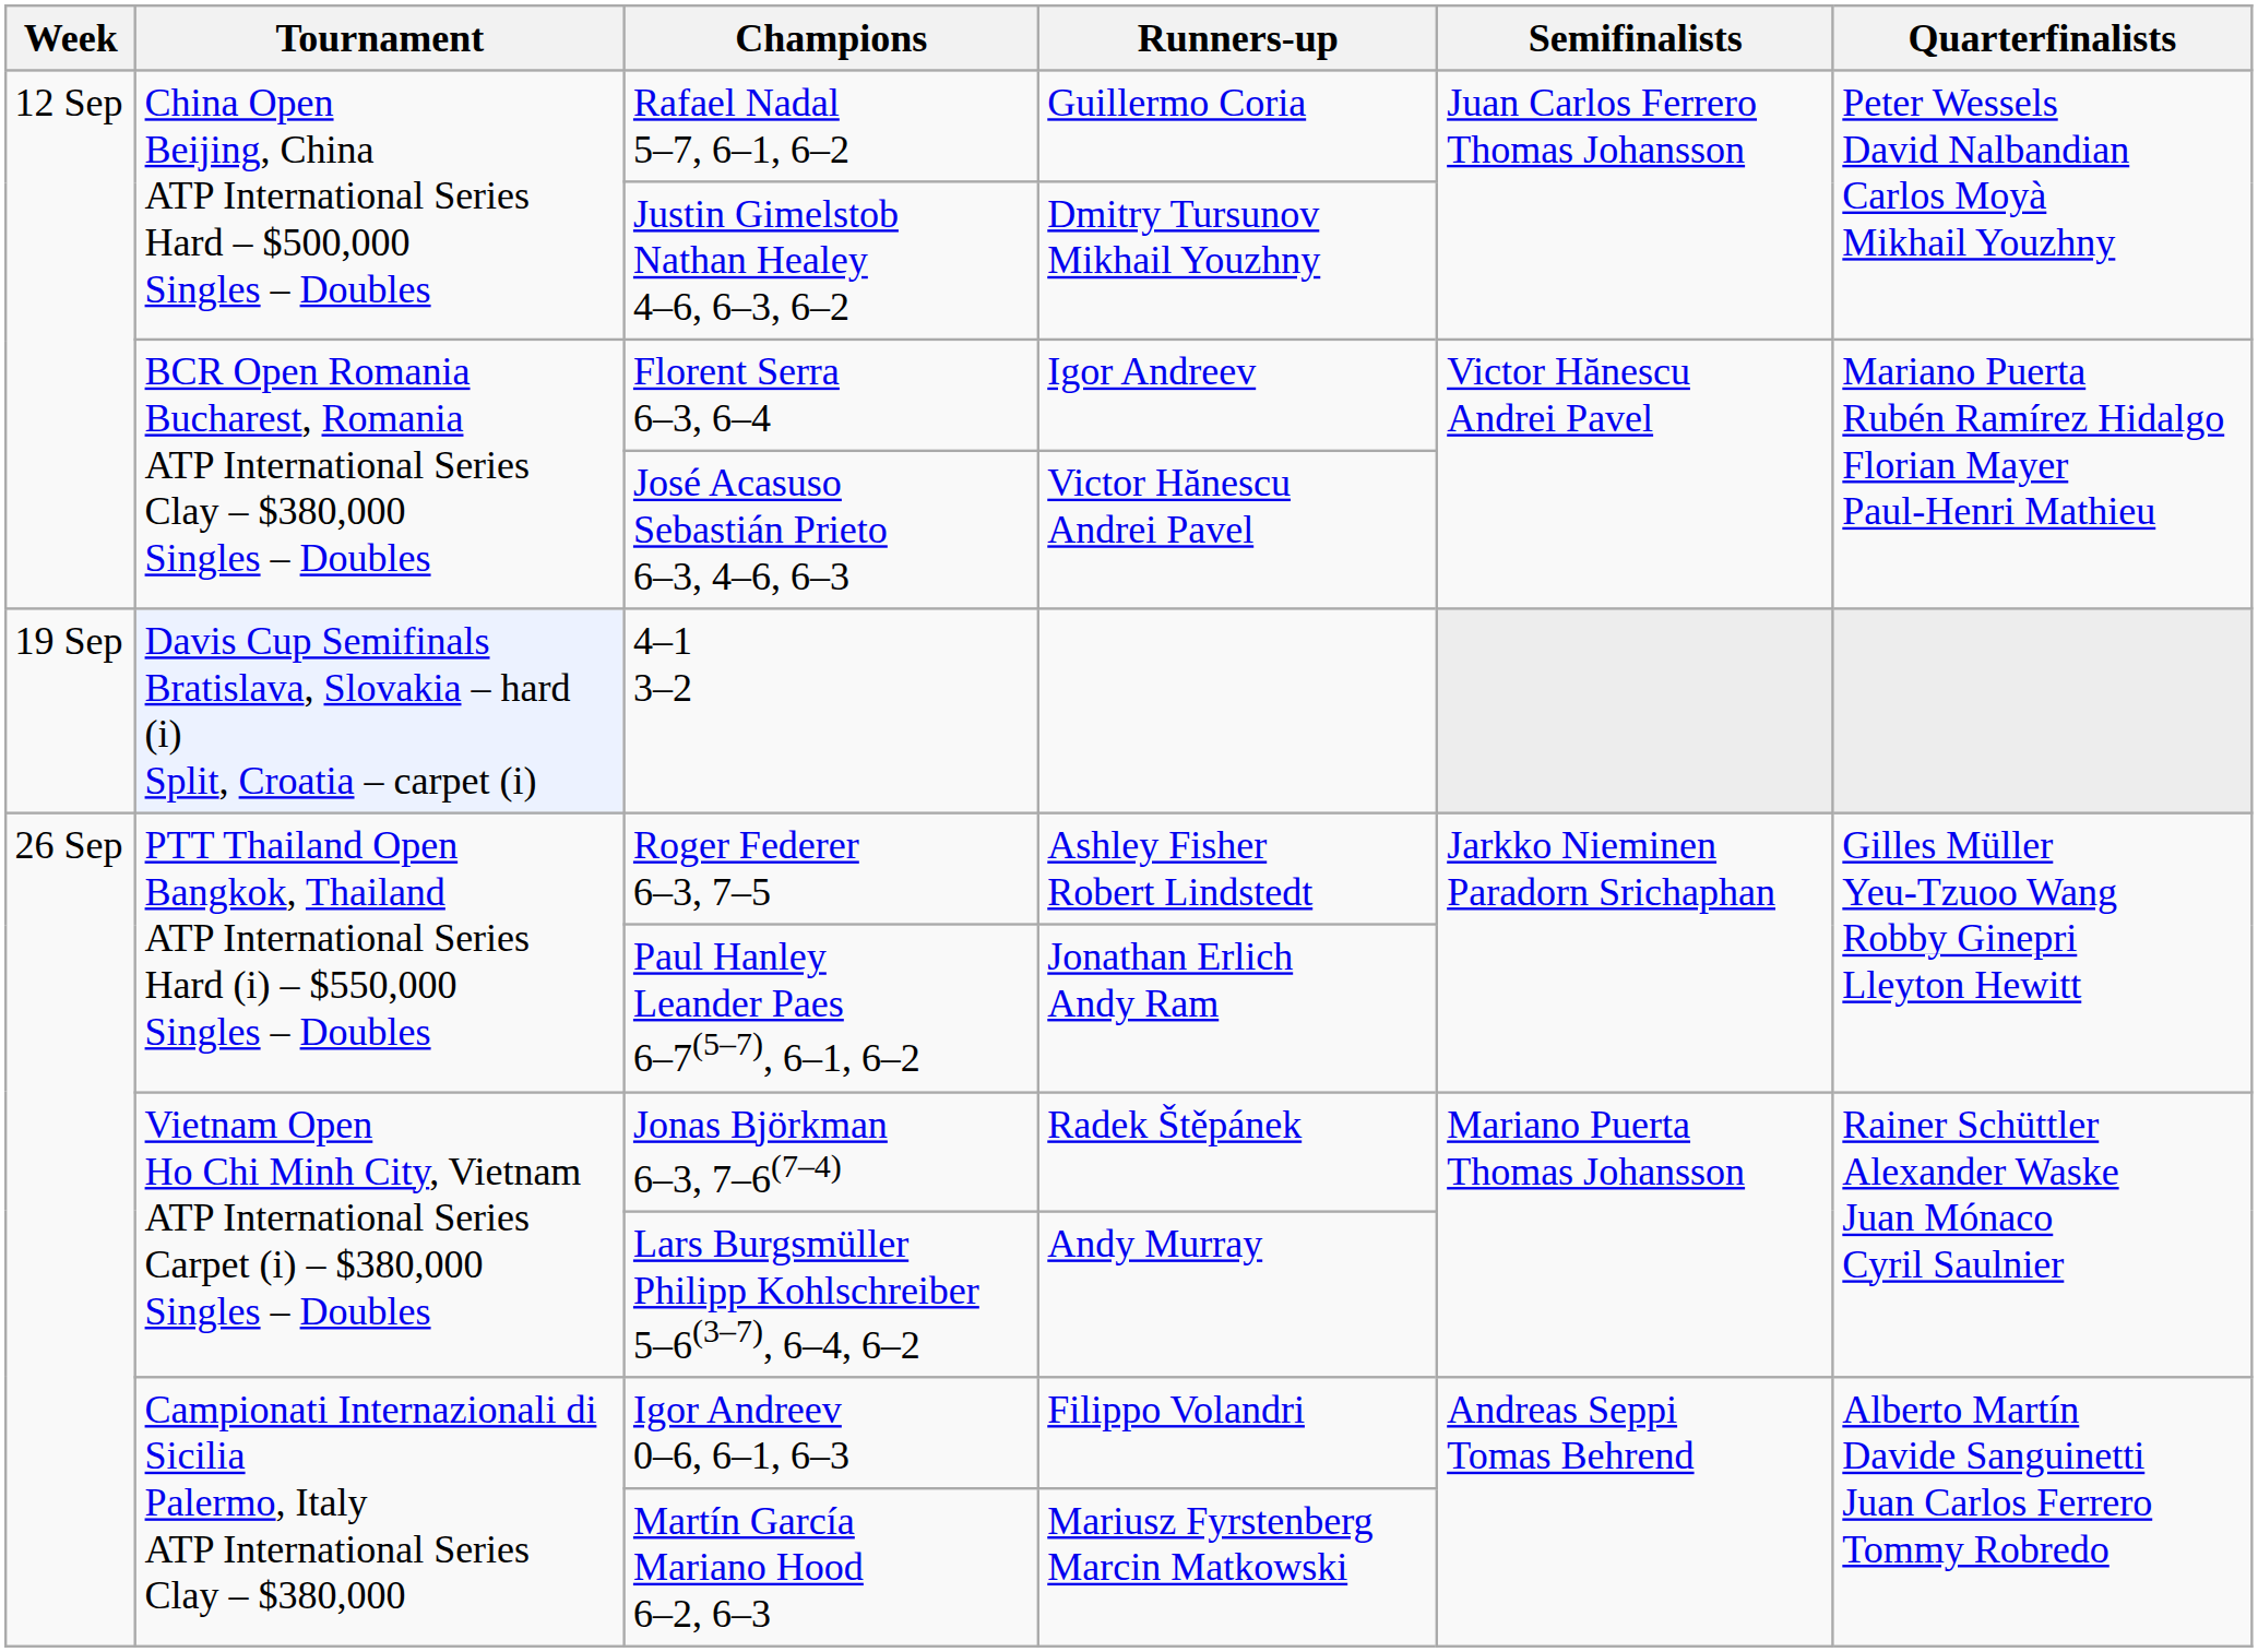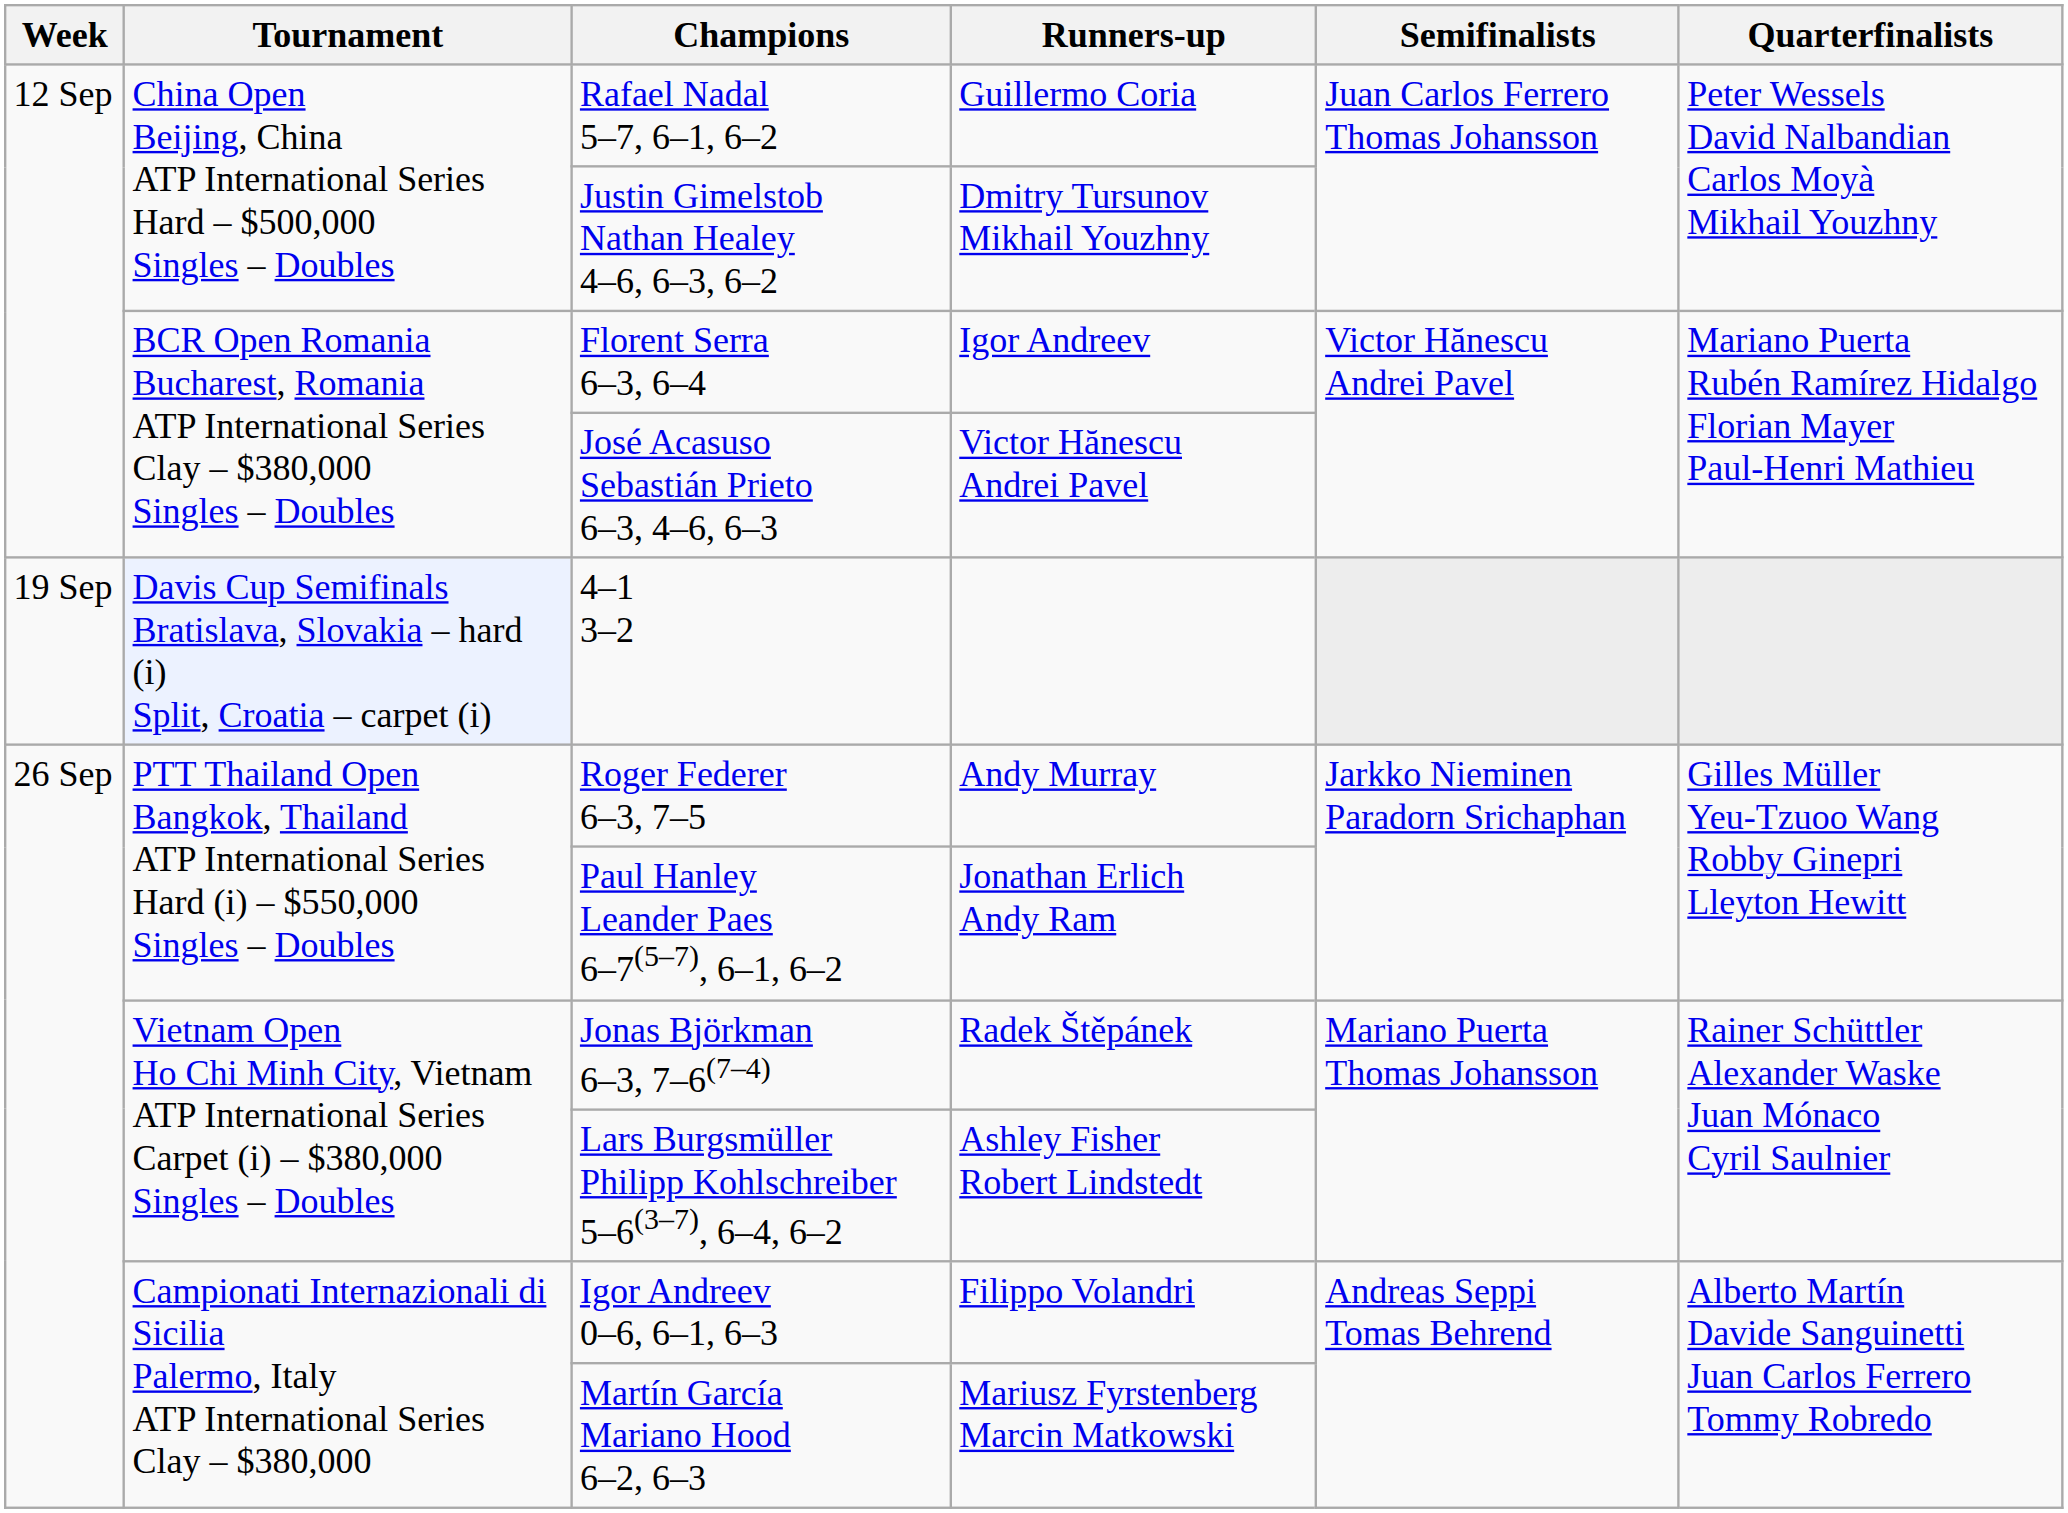 <table class=wikitable style=font-size:95%>
 <tr>
 <th style="width:48px;">Week</th>
 <th style="width:250px;">Tournament</th>
 <th style="width:200px;">Champions</th>
 <th style="width:200px;">Runners-up</th>
 <th style="width:190px;">Semifinalists</th>
 <th style="width:190px;">Quarterfinalists</th>
 </tr>
 <tr valign=top>
 <td rowspan=4>12 Sep</td>
 <td rowspan=2><a href='#'>China Open</a><br> <a href='#'>Beijing</a>, China<br>ATP International Series<br>Hard – $500,000 <br> <a href='#'>Singles</a> – <a href='#'>Doubles</a></td>
 <td> <a href='#'>Rafael Nadal</a><br> 5–7, 6–1, 6–2</td>
 <td> <a href='#'>Guillermo Coria</a></td>
 <td rowspan=2> <a href='#'>Juan Carlos Ferrero</a> <br> <a href='#'>Thomas Johansson</a></td>
 <td rowspan=2> <a href='#'>Peter Wessels</a> <br> <a href='#'>David Nalbandian</a> <br> <a href='#'>Carlos Moyà</a> <br> <a href='#'>Mikhail Youzhny</a></td>
 </tr>
 <tr valign=top>
 <td> <a href='#'>Justin Gimelstob</a> <br> <a href='#'>Nathan Healey</a><br> 4–6, 6–3, 6–2</td>
 <td> <a href='#'>Dmitry Tursunov</a> <br> <a href='#'>Mikhail Youzhny</a></td>
 </tr>
 <tr valign=top>
 <td rowspan=2><a href='#'>BCR Open Romania</a><br> <a href='#'>Bucharest</a>, <a href='#'>Romania</a><br>ATP International Series<br>Clay – $380,000 <br> <a href='#'>Singles</a> – <a href='#'>Doubles</a></td>
 <td> <a href='#'>Florent Serra</a><br> 6–3, 6–4</td>
 <td> <a href='#'>Igor Andreev</a></td>
 <td rowspan=2> <a href='#'>Victor Hănescu</a> <br> <a href='#'>Andrei Pavel</a></td>
 <td rowspan=2> <a href='#'>Mariano Puerta</a> <br> <a href='#'>Rubén Ramírez Hidalgo</a><br> <a href='#'>Florian Mayer</a> <br> <a href='#'>Paul-Henri Mathieu</a></td>
 </tr>
 <tr valign=top>
 <td> <a href='#'>José Acasuso</a> <br> <a href='#'>Sebastián Prieto</a><br> 6–3, 4–6, 6–3</td>
 <td> <a href='#'>Victor Hănescu</a> <br> <a href='#'>Andrei Pavel</a></td>
 </tr>
 <tr valign=top>
 <td rowspan=1>19 Sep</td>
 <td bgcolor=#ECF2FF rowspan=1><a href='#'>Davis Cup Semifinals</a><br> <a href='#'>Bratislava</a>, <a href='#'>Slovakia</a> – hard (i) <br> <a href='#'>Split</a>, <a href='#'>Croatia</a> – carpet (i)</td>
 <td> 4–1<br> 3–2</td>
 <td><br></td>
 <td bgcolor="#ededed"></td>
 <td bgcolor="#ededed"></td>
 </tr>
 <tr valign=top>
 <td rowspan=6>26 Sep</td>
 <td rowspan=2><a href='#'>PTT Thailand Open</a><br><a href='#'>Bangkok</a>, <a href='#'>Thailand</a><br>ATP International Series<br>Hard (i) – $550,000 <br> <a href='#'>Singles</a> – <a href='#'>Doubles</a></td>
 <td> <a href='#'>Roger Federer</a><br> 6–3, 7–5</td>
-<td> <a href='#'>Ashley Fisher</a> <br> <a href='#'>Robert Lindstedt</a></td>
+<td> <a href='#'>Andy Murray</a></td>
 <td rowspan=2> <a href='#'>Jarkko Nieminen</a> <br> <a href='#'>Paradorn Srichaphan</a></td>
 <td rowspan=2> <a href='#'>Gilles Müller</a> <br> <a href='#'>Yeu-Tzuoo Wang</a><br> <a href='#'>Robby Ginepri</a><br> <a href='#'>Lleyton Hewitt</a></td>
 </tr>
 <tr valign=top>
 <td> <a href='#'>Paul Hanley</a> <br> <a href='#'>Leander Paes</a><br> 6–7<sup>(5–7)</sup>, 6–1, 6–2</td>
 <td> <a href='#'>Jonathan Erlich</a> <br> <a href='#'>Andy Ram</a></td>
 </tr>
 <tr valign=top>
 <td rowspan=2><a href='#'>Vietnam Open</a><br> <a href='#'>Ho Chi Minh City</a>, Vietnam<br>ATP International Series<br>Carpet (i) – $380,000 <br> <a href='#'>Singles</a> – <a href='#'>Doubles</a></td>
 <td> <a href='#'>Jonas Björkman</a><br> 6–3, 7–6<sup>(7–4)</sup></td>
 <td> <a href='#'>Radek Štěpánek</a></td>
 <td rowspan=2> <a href='#'>Mariano Puerta</a> <br> <a href='#'>Thomas Johansson</a></td>
 <td rowspan=2> <a href='#'>Rainer Schüttler</a> <br> <a href='#'>Alexander Waske</a> <br> <a href='#'>Juan Mónaco</a> <br> <a href='#'>Cyril Saulnier</a></td>
 </tr>
 <tr valign=top>
 <td> <a href='#'>Lars Burgsmüller</a> <br> <a href='#'>Philipp Kohlschreiber</a><br> 5–6<sup>(3–7)</sup>, 6–4, 6–2</td>
-<td> <a href='#'>Andy Murray</a></td>
+<td> <a href='#'>Ashley Fisher</a> <br> <a href='#'>Robert Lindstedt</a></td>
 </tr>
 <tr valign=top>
 <td rowspan=2><a href='#'>Campionati Internazionali di Sicilia</a><br><a href='#'>Palermo</a>, Italy<br>ATP International Series<br>Clay – $380,000</td>
 <td> <a href='#'>Igor Andreev</a><br> 0–6, 6–1, 6–3</td>
 <td> <a href='#'>Filippo Volandri</a></td>
 <td rowspan=2> <a href='#'>Andreas Seppi</a> <br> <a href='#'>Tomas Behrend</a></td>
 <td rowspan=2> <a href='#'>Alberto Martín</a><br> <a href='#'>Davide Sanguinetti</a> <br> <a href='#'>Juan Carlos Ferrero</a> <br> <a href='#'>Tommy Robredo</a></td>
 </tr>
 <tr valign=top>
 <td> <a href='#'>Martín García</a> <br> <a href='#'>Mariano Hood</a><br> 6–2, 6–3</td>
 <td> <a href='#'>Mariusz Fyrstenberg</a> <br> <a href='#'>Marcin Matkowski</a></td>
 </tr>
 </table>
